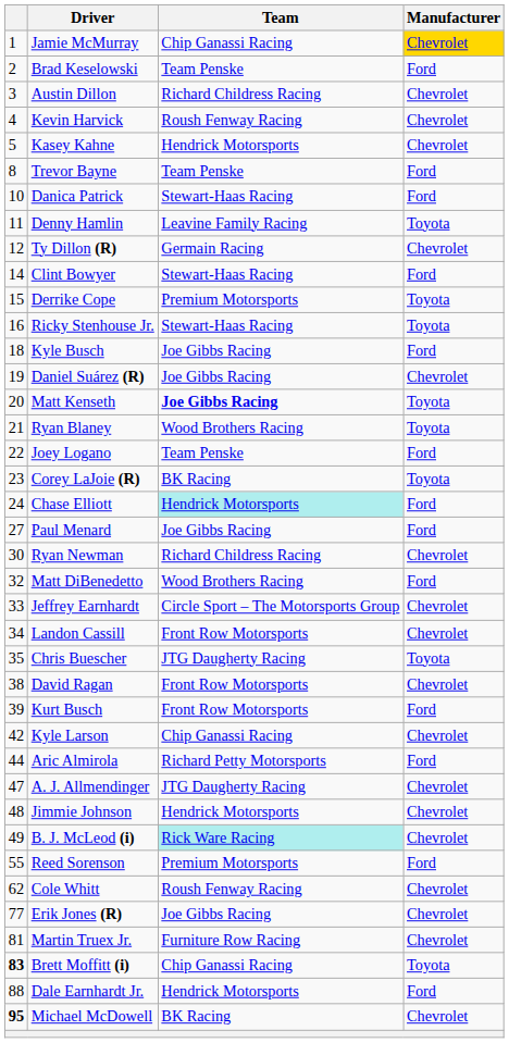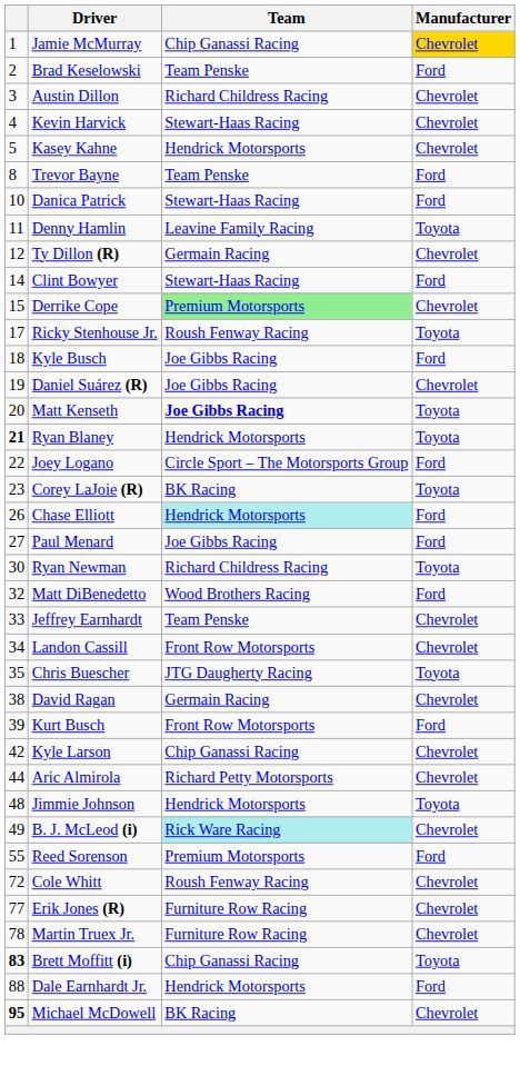 <table class="wikitable" style="font-size:95%">
 <tr>
 <th></th>
 <th>Driver</th>
 <th>Team</th>
 <th>Manufacturer</th>
 </tr>
 <tr>
 <td>1</td>
 <td><a href='#'>Jamie McMurray</a></td>
 <td><a href='#'>Chip Ganassi Racing</a></td>
 <td style="background: gold;"><a href='#'>Chevrolet</a></td>
 </tr>
 <tr>
 <td>2</td>
 <td><a href='#'>Brad Keselowski</a></td>
 <td><a href='#'>Team Penske</a></td>
 <td><a href='#'>Ford</a></td>
 </tr>
 <tr>
 <td>3</td>
 <td><a href='#'>Austin Dillon</a></td>
 <td><a href='#'>Richard Childress Racing</a></td>
 <td><a href='#'>Chevrolet</a></td>
 </tr>
 <tr>
 <td>4</td>
 <td><a href='#'>Kevin Harvick</a></td>
-<td><a href='#'>Roush Fenway Racing</a></td>
+<td><a href='#'>Stewart-Haas Racing</a></td>
 <td><a href='#'>Chevrolet</a></td>
 </tr>
 <tr>
 <td>5</td>
 <td><a href='#'>Kasey Kahne</a></td>
 <td><a href='#'>Hendrick Motorsports</a></td>
 <td><a href='#'>Chevrolet</a></td>
 </tr>
 <tr>
 <td>8</td>
 <td><a href='#'>Trevor Bayne</a></td>
 <td><a href='#'>Team Penske</a></td>
 <td><a href='#'>Ford</a></td>
 </tr>
 <tr>
 <td>10</td>
 <td><a href='#'>Danica Patrick</a></td>
 <td><a href='#'>Stewart-Haas Racing</a></td>
 <td><a href='#'>Ford</a></td>
 </tr>
 <tr>
 <td>11</td>
 <td><a href='#'>Denny Hamlin</a></td>
 <td><a href='#'>Leavine Family Racing</a></td>
 <td><a href='#'>Toyota</a></td>
 </tr>
 <tr>
 <td>12</td>
 <td><a href='#'>Ty Dillon</a> <strong>(R)</strong></td>
 <td><a href='#'>Germain Racing</a></td>
 <td><a href='#'>Chevrolet</a></td>
 </tr>
 <tr>
 <td>14</td>
 <td><a href='#'>Clint Bowyer</a></td>
 <td><a href='#'>Stewart-Haas Racing</a></td>
 <td><a href='#'>Ford</a></td>
 </tr>
 <tr>
 <td>15</td>
 <td><a href='#'>Derrike Cope</a></td>
-<td><a href='#'>Premium Motorsports</a></td>
-<td><a href='#'>Toyota</a></td>
+<td style="background: lightgreen;"><a href='#'>Premium Motorsports</a></td>
+<td><a href='#'>Chevrolet</a></td>
 </tr>
 <tr>
-<td>16</td>
+<td>17</td>
 <td><a href='#'>Ricky Stenhouse Jr.</a></td>
-<td><a href='#'>Stewart-Haas Racing</a></td>
+<td><a href='#'>Roush Fenway Racing</a></td>
 <td><a href='#'>Toyota</a></td>
 </tr>
 <tr>
 <td>18</td>
 <td><a href='#'>Kyle Busch</a></td>
 <td><a href='#'>Joe Gibbs Racing</a></td>
 <td><a href='#'>Ford</a></td>
 </tr>
 <tr>
 <td>19</td>
 <td><a href='#'>Daniel Suárez</a> <strong>(R)</strong></td>
 <td><a href='#'>Joe Gibbs Racing</a></td>
 <td><a href='#'>Chevrolet</a></td>
 </tr>
 <tr>
 <td>20</td>
 <td><a href='#'>Matt Kenseth</a></td>
 <td><strong><a href='#'>Joe Gibbs Racing</a></strong></td>
 <td><a href='#'>Toyota</a></td>
 </tr>
 <tr>
-<td>21</td>
+<td><strong>21</strong></td>
 <td><a href='#'>Ryan Blaney</a></td>
-<td><a href='#'>Wood Brothers Racing</a></td>
+<td><a href='#'>Hendrick Motorsports</a></td>
 <td><a href='#'>Toyota</a></td>
 </tr>
 <tr>
 <td>22</td>
 <td><a href='#'>Joey Logano</a></td>
-<td><a href='#'>Team Penske</a></td>
+<td><a href='#'>Circle Sport – The Motorsports Group</a></td>
 <td><a href='#'>Ford</a></td>
 </tr>
 <tr>
 <td>23</td>
 <td><a href='#'>Corey LaJoie</a> <strong>(R)</strong></td>
 <td><a href='#'>BK Racing</a></td>
 <td><a href='#'>Toyota</a></td>
 </tr>
 <tr>
-<td>24</td>
+<td>26</td>
 <td><a href='#'>Chase Elliott</a></td>
 <td style="background: paleturquoise;"><a href='#'>Hendrick Motorsports</a></td>
 <td><a href='#'>Ford</a></td>
 </tr>
 <tr>
 <td>27</td>
 <td><a href='#'>Paul Menard</a></td>
 <td><a href='#'>Joe Gibbs Racing</a></td>
 <td><a href='#'>Ford</a></td>
 </tr>
 <tr>
 <td>30</td>
 <td><a href='#'>Ryan Newman</a></td>
 <td><a href='#'>Richard Childress Racing</a></td>
-<td><a href='#'>Chevrolet</a></td>
+<td><a href='#'>Toyota</a></td>
 </tr>
 <tr>
 <td>32</td>
 <td><a href='#'>Matt DiBenedetto</a></td>
 <td><a href='#'>Wood Brothers Racing</a></td>
 <td><a href='#'>Ford</a></td>
 </tr>
 <tr>
 <td>33</td>
 <td><a href='#'>Jeffrey Earnhardt</a></td>
-<td><a href='#'>Circle Sport – The Motorsports Group</a></td>
+<td><a href='#'>Team Penske</a></td>
 <td><a href='#'>Chevrolet</a></td>
 </tr>
 <tr>
 <td>34</td>
 <td><a href='#'>Landon Cassill</a></td>
 <td><a href='#'>Front Row Motorsports</a></td>
 <td><a href='#'>Chevrolet</a></td>
 </tr>
 <tr>
 <td>35</td>
 <td><a href='#'>Chris Buescher</a></td>
 <td><a href='#'>JTG Daugherty Racing</a></td>
 <td><a href='#'>Toyota</a></td>
 </tr>
 <tr>
 <td>38</td>
 <td><a href='#'>David Ragan</a></td>
-<td><a href='#'>Front Row Motorsports</a></td>
+<td><a href='#'>Germain Racing</a></td>
 <td><a href='#'>Chevrolet</a></td>
 </tr>
 <tr>
 <td>39</td>
 <td><a href='#'>Kurt Busch</a></td>
 <td><a href='#'>Front Row Motorsports</a></td>
 <td><a href='#'>Ford</a></td>
 </tr>
 <tr>
 <td>42</td>
 <td><a href='#'>Kyle Larson</a></td>
 <td><a href='#'>Chip Ganassi Racing</a></td>
 <td><a href='#'>Chevrolet</a></td>
 </tr>
 <tr>
 <td>44</td>
 <td><a href='#'>Aric Almirola</a></td>
 <td><a href='#'>Richard Petty Motorsports</a></td>
-<td><a href='#'>Ford</a></td>
-</tr>
-<tr>
-<td>47</td>
-<td><a href='#'>A. J. Allmendinger</a></td>
-<td><a href='#'>JTG Daugherty Racing</a></td>
 <td><a href='#'>Chevrolet</a></td>
 </tr>
 <tr>
 <td>48</td>
 <td><a href='#'>Jimmie Johnson</a></td>
 <td><a href='#'>Hendrick Motorsports</a></td>
-<td><a href='#'>Chevrolet</a></td>
+<td><a href='#'>Toyota</a></td>
 </tr>
 <tr>
 <td>49</td>
 <td><a href='#'>B. J. McLeod</a> <strong>(i)</strong></td>
 <td style="background: paleturquoise;"><a href='#'>Rick Ware Racing</a></td>
 <td><a href='#'>Chevrolet</a></td>
 </tr>
 <tr>
 <td>55</td>
 <td><a href='#'>Reed Sorenson</a></td>
 <td><a href='#'>Premium Motorsports</a></td>
 <td><a href='#'>Ford</a></td>
 </tr>
 <tr>
-<td>62</td>
+<td>72</td>
 <td><a href='#'>Cole Whitt</a></td>
 <td><a href='#'>Roush Fenway Racing</a></td>
 <td><a href='#'>Chevrolet</a></td>
 </tr>
 <tr>
 <td>77</td>
 <td><a href='#'>Erik Jones</a> <strong>(R)</strong></td>
-<td><a href='#'>Joe Gibbs Racing</a></td>
+<td><a href='#'>Furniture Row Racing</a></td>
 <td><a href='#'>Chevrolet</a></td>
 </tr>
 <tr>
-<td>81</td>
+<td>78</td>
 <td><a href='#'>Martin Truex Jr.</a></td>
 <td><a href='#'>Furniture Row Racing</a></td>
 <td><a href='#'>Chevrolet</a></td>
 </tr>
 <tr>
 <td><strong>83</strong></td>
 <td><a href='#'>Brett Moffitt</a> <strong>(i)</strong></td>
 <td><a href='#'>Chip Ganassi Racing</a></td>
 <td><a href='#'>Toyota</a></td>
 </tr>
 <tr>
 <td>88</td>
 <td><a href='#'>Dale Earnhardt Jr.</a></td>
 <td><a href='#'>Hendrick Motorsports</a></td>
 <td><a href='#'>Ford</a></td>
 </tr>
 <tr>
 <td><strong>95</strong></td>
 <td><a href='#'>Michael McDowell</a></td>
 <td><a href='#'>BK Racing</a></td>
 <td><a href='#'>Chevrolet</a></td>
 </tr>
 <tr>
 <th colspan="4"></th>
 </tr>
 </table>
